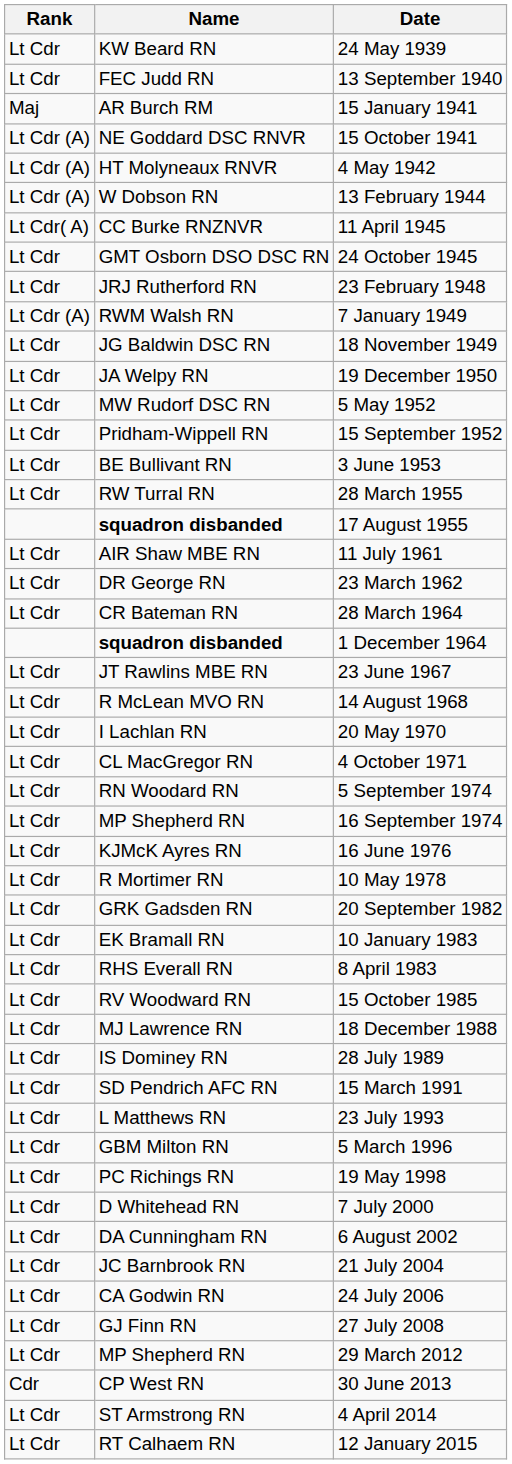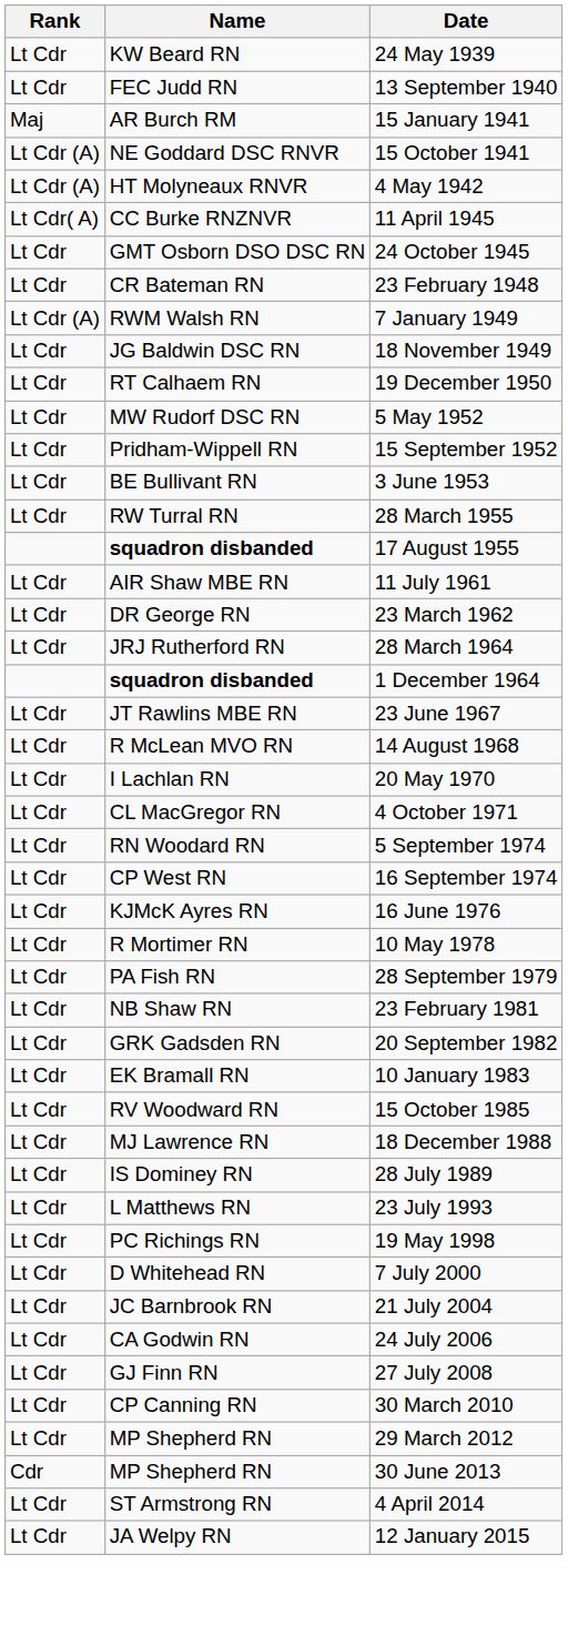 <table class="wikitable">
 <tr>
 <th>Rank</th>
 <th>Name</th>
 <th>Date</th>
 </tr>
 <tr>
 <td>Lt Cdr</td>
 <td>KW Beard RN</td>
 <td>24 May 1939</td>
 </tr>
 <tr>
 <td>Lt Cdr</td>
 <td>FEC Judd RN</td>
 <td>13 September 1940</td>
 </tr>
 <tr>
 <td>Maj</td>
 <td>AR Burch RM</td>
 <td>15 January 1941</td>
 </tr>
 <tr>
 <td>Lt Cdr (A)</td>
 <td>NE Goddard DSC RNVR</td>
 <td>15 October 1941</td>
 </tr>
 <tr>
 <td>Lt Cdr (A)</td>
 <td>HT Molyneaux RNVR</td>
 <td>4 May 1942</td>
 </tr>
 <tr>
-<td>Lt Cdr (A)</td>
-<td>W Dobson RN</td>
-<td>13 February 1944</td>
-</tr>
-<tr>
 <td>Lt Cdr( A)</td>
 <td>CC Burke RNZNVR</td>
 <td>11 April 1945</td>
 </tr>
 <tr>
 <td>Lt Cdr</td>
 <td>GMT Osborn DSO DSC RN</td>
 <td>24 October 1945</td>
 </tr>
 <tr>
 <td>Lt Cdr</td>
-<td>JRJ Rutherford RN</td>
+<td>CR Bateman RN</td>
 <td>23 February 1948</td>
 </tr>
 <tr>
 <td>Lt Cdr (A)</td>
 <td>RWM Walsh RN</td>
 <td>7 January 1949</td>
 </tr>
 <tr>
 <td>Lt Cdr</td>
 <td>JG Baldwin DSC RN</td>
 <td>18 November 1949</td>
 </tr>
 <tr>
 <td>Lt Cdr</td>
-<td>JA Welpy RN</td>
+<td>RT Calhaem RN</td>
 <td>19 December 1950</td>
 </tr>
 <tr>
 <td>Lt Cdr</td>
 <td>MW Rudorf DSC RN</td>
 <td>5 May 1952</td>
 </tr>
 <tr>
 <td>Lt Cdr</td>
 <td>Pridham-Wippell RN</td>
 <td>15 September 1952</td>
 </tr>
 <tr>
 <td>Lt Cdr</td>
 <td>BE Bullivant RN</td>
 <td>3 June 1953</td>
 </tr>
 <tr>
 <td>Lt Cdr</td>
 <td>RW Turral RN</td>
 <td>28 March 1955</td>
 </tr>
 <tr>
 <td></td>
 <td><strong>squadron disbanded</strong></td>
 <td>17 August 1955</td>
 </tr>
 <tr>
 <td>Lt Cdr</td>
 <td>AIR Shaw MBE RN</td>
 <td>11 July 1961</td>
 </tr>
 <tr>
 <td>Lt Cdr</td>
 <td>DR George RN</td>
 <td>23 March 1962</td>
 </tr>
 <tr>
 <td>Lt Cdr</td>
-<td>CR Bateman RN</td>
+<td>JRJ Rutherford RN</td>
 <td>28 March 1964</td>
 </tr>
 <tr>
 <td></td>
 <td><strong>squadron disbanded</strong></td>
 <td>1 December 1964</td>
 </tr>
 <tr>
 <td>Lt Cdr</td>
 <td>JT Rawlins MBE RN</td>
 <td>23 June 1967</td>
 </tr>
 <tr>
 <td>Lt Cdr</td>
 <td>R McLean MVO RN</td>
 <td>14 August 1968</td>
 </tr>
 <tr>
 <td>Lt Cdr</td>
 <td>I Lachlan RN</td>
 <td>20 May 1970</td>
 </tr>
 <tr>
 <td>Lt Cdr</td>
 <td>CL MacGregor RN</td>
 <td>4 October 1971</td>
 </tr>
 <tr>
 <td>Lt Cdr</td>
 <td>RN Woodard RN</td>
 <td>5 September 1974</td>
 </tr>
 <tr>
 <td>Lt Cdr</td>
-<td>MP Shepherd RN</td>
+<td>CP West RN</td>
 <td>16 September 1974</td>
 </tr>
 <tr>
 <td>Lt Cdr</td>
 <td>KJMcK Ayres RN</td>
 <td>16 June 1976</td>
 </tr>
 <tr>
 <td>Lt Cdr</td>
 <td>R Mortimer RN</td>
 <td>10 May 1978</td>
 </tr>
 <tr>
 <td>Lt Cdr</td>
+<td>PA Fish RN</td>
+<td>28 September 1979</td>
+</tr>
+<tr>
+<td>Lt Cdr</td>
+<td>NB Shaw RN</td>
+<td>23 February 1981</td>
+</tr>
+<tr>
+<td>Lt Cdr</td>
 <td>GRK Gadsden RN</td>
 <td>20 September 1982</td>
 </tr>
 <tr>
 <td>Lt Cdr</td>
 <td>EK Bramall RN</td>
 <td>10 January 1983</td>
-</tr>
-<tr>
-<td>Lt Cdr</td>
-<td>RHS Everall RN</td>
-<td>8 April 1983</td>
 </tr>
 <tr>
 <td>Lt Cdr</td>
 <td>RV Woodward RN</td>
 <td>15 October 1985</td>
 </tr>
 <tr>
 <td>Lt Cdr</td>
 <td>MJ Lawrence RN</td>
 <td>18 December 1988</td>
 </tr>
 <tr>
 <td>Lt Cdr</td>
 <td>IS Dominey RN</td>
 <td>28 July 1989</td>
 </tr>
 <tr>
 <td>Lt Cdr</td>
-<td>SD Pendrich AFC RN</td>
-<td>15 March 1991</td>
-</tr>
-<tr>
-<td>Lt Cdr</td>
 <td>L Matthews RN</td>
 <td>23 July 1993</td>
-</tr>
-<tr>
-<td>Lt Cdr</td>
-<td>GBM Milton RN</td>
-<td>5 March 1996</td>
 </tr>
 <tr>
 <td>Lt Cdr</td>
 <td>PC Richings RN</td>
 <td>19 May 1998</td>
 </tr>
 <tr>
 <td>Lt Cdr</td>
 <td>D Whitehead RN</td>
 <td>7 July 2000</td>
-</tr>
-<tr>
-<td>Lt Cdr</td>
-<td>DA Cunningham RN</td>
-<td>6 August 2002</td>
 </tr>
 <tr>
 <td>Lt Cdr</td>
 <td>JC Barnbrook RN</td>
 <td>21 July 2004</td>
 </tr>
 <tr>
 <td>Lt Cdr</td>
 <td>CA Godwin RN</td>
 <td>24 July 2006</td>
 </tr>
 <tr>
 <td>Lt Cdr</td>
 <td>GJ Finn RN</td>
 <td>27 July 2008</td>
 </tr>
 <tr>
 <td>Lt Cdr</td>
+<td>CP Canning RN</td>
+<td>30 March 2010</td>
+</tr>
+<tr>
+<td>Lt Cdr</td>
 <td>MP Shepherd RN</td>
 <td>29 March 2012</td>
 </tr>
 <tr>
 <td>Cdr</td>
-<td>CP West RN</td>
+<td>MP Shepherd RN</td>
 <td>30 June 2013</td>
 </tr>
 <tr>
 <td>Lt Cdr</td>
 <td>ST Armstrong RN</td>
 <td>4 April 2014</td>
 </tr>
 <tr>
 <td>Lt Cdr</td>
-<td>RT Calhaem RN</td>
+<td>JA Welpy RN</td>
 <td>12 January 2015</td>
 </tr>
 </table>
